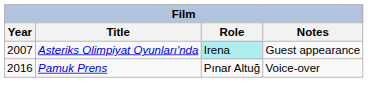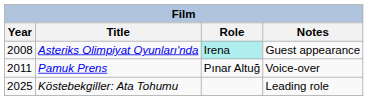 <table class="wikitable" style="font-size: 90%;">
 <tr>
 <th colspan="4" style="background: LightSteelBlue;">Film</th>
 </tr>
 <tr>
 <th>Year</th>
 <th>Title</th>
 <th>Role</th>
 <th>Notes</th>
 </tr>
 <tr>
-<td>2007</td>
+<td>2008</td>
 <td><em><a href='#'>Asteriks Olimpiyat Oyunları'nda</a></em></td>
 <td style="background: paleturquoise;">Irena</td>
 <td>Guest appearance</td>
 </tr>
 <tr>
-<td>2016</td>
+<td>2011</td>
 <td><em><a href='#'>Pamuk Prens</a></em></td>
 <td>Pınar Altuğ</td>
 <td>Voice-over</td>
 </tr>
+<tr>
+<td>2025</td>
+<td><em>Köstebekgiller: Ata Tohumu</td>
+<td></td>
+<td>Leading role</td>
+</tr>
 </table>
